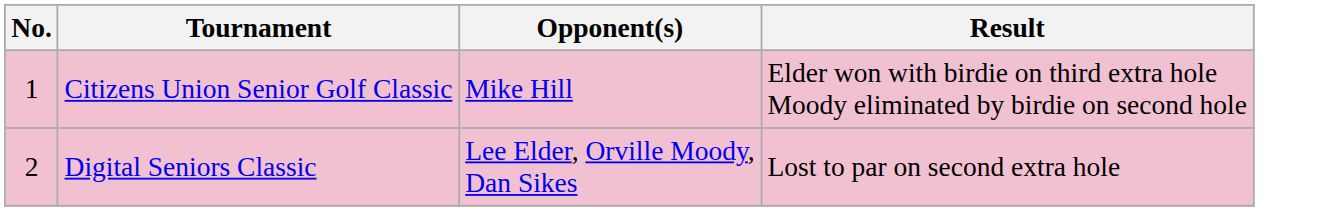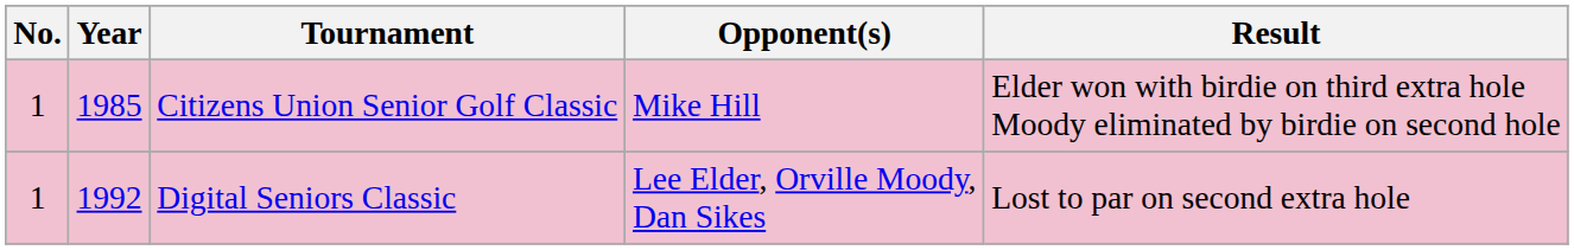 <table class="wikitable" style="font-size:95%;">
 <tr>
 <th>No.</th>
+<th>Year</th>
 <th>Tournament</th>
 <th>Opponent(s)</th>
 <th>Result</th>
 </tr>
 <tr style="background:#F2C1D1;">
 <td align=center>1</td>
+<td><a href='#'>1985</a></td>
 <td><a href='#'>Citizens Union Senior Golf Classic</a></td>
 <td> <a href='#'>Mike Hill</a></td>
 <td>Elder won with birdie on third extra hole<br>Moody eliminated by birdie on second hole</td>
 </tr>
 <tr style="background:#F2C1D1;">
-<td align=center>2</td>
+<td align=center>1</td>
+<td><a href='#'>1992</a></td>
 <td><a href='#'>Digital Seniors Classic</a></td>
 <td> <a href='#'>Lee Elder</a>,  <a href='#'>Orville Moody</a>,<br> <a href='#'>Dan Sikes</a></td>
 <td>Lost to par on second extra hole</td>
 </tr>
 </table>
